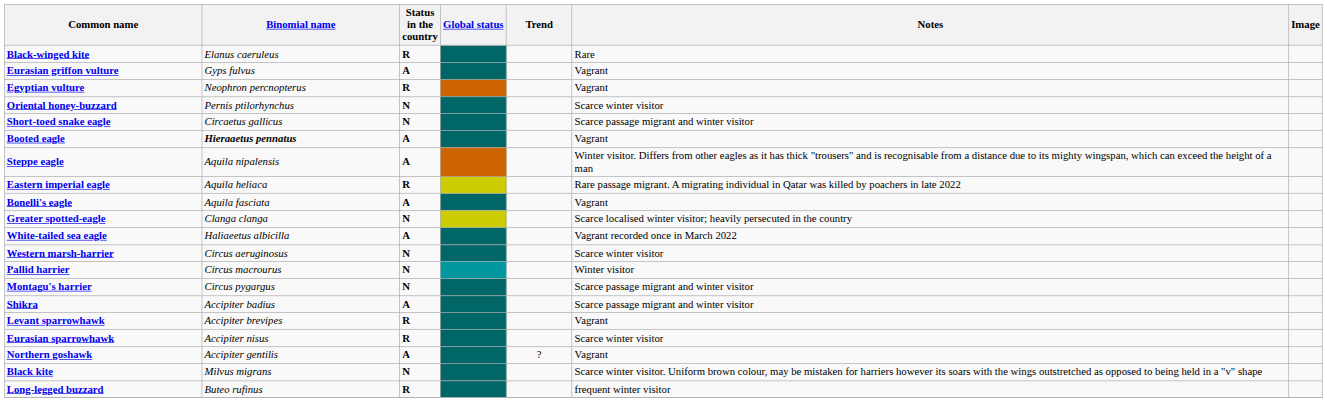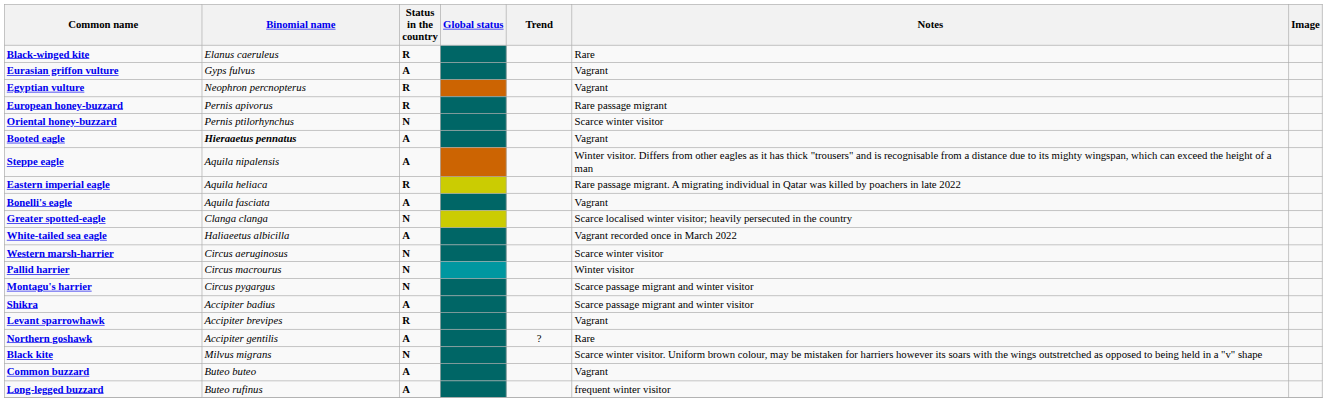 <table class="wikitable sortable">
 <tr>
 <th width="15%">Common name</th>
 <th width="15%"><a href='#'>Binomial name</a></th>
 <th data-sort-type="number" width="1%">Status in the country</th>
 <th width="5%"><a href='#'>Global status</a></th>
 <th width="5%">Trend</th>
 <th class="unsortable">Notes</th>
 <th class="unsortable">Image</th>
 </tr>
 <tr>
 <td><strong><a href='#'>Black-winged kite</a></strong></td>
 <td><em>Elanus caeruleus</em></td>
 <td><strong>R</strong></td>
 <td align=center style="background: #006666"></td>
 <td align=center></td>
 <td>Rare</td>
 <td></td>
 </tr>
 <tr>
 <td><strong><a href='#'>Eurasian griffon vulture</a></strong></td>
 <td><em>Gyps fulvus</em></td>
 <td><strong>A</strong></td>
 <td align=center style="background: #006666"></td>
 <td align=center></td>
 <td>Vagrant</td>
 <td></td>
 </tr>
 <tr>
 <td><strong><a href='#'>Egyptian vulture</a></strong></td>
 <td><em>Neophron percnopterus</em></td>
 <td><strong>R</strong></td>
 <td align=center style="background: #cc6402"></td>
 <td align=center></td>
 <td>Vagrant</td>
 <td></td>
 </tr>
 <tr>
+<td><strong><a href='#'>European honey-buzzard</a></strong></td>
+<td><em>Pernis apivorus</em></td>
+<td><strong>R</strong></td>
+<td align=center style="background: #006666"></td>
+<td align=center></td>
+<td>Rare passage migrant</td>
+<td></td>
+</tr>
+<tr>
 <td><strong><a href='#'>Oriental honey-buzzard</a></strong></td>
 <td><em>Pernis ptilorhynchus</em></td>
 <td><strong>N</strong></td>
 <td align=center style="background: #006666"></td>
 <td align=center></td>
 <td>Scarce winter visitor</td>
-<td></td>
-</tr>
-<tr>
-<td><strong><a href='#'>Short-toed snake eagle</a></strong></td>
-<td><em>Circaetus gallicus</em></td>
-<td><strong>N</strong></td>
-<td align=center style="background: #006666"></td>
-<td align=center></td>
-<td>Scarce passage migrant and winter visitor</td>
 <td></td>
 </tr>
 <tr>
 <td><strong><a href='#'>Booted eagle</a></strong></td>
 <td><strong><em>Hieraaetus pennatus</em></strong></td>
 <td><strong>A</strong></td>
 <td align=center style="background: #006666"></td>
 <td align=center></td>
 <td>Vagrant</td>
 <td></td>
 </tr>
 <tr>
 <td><strong><a href='#'>Steppe eagle</a></strong></td>
 <td><em>Aquila nipalensis</em></td>
 <td><strong>A</strong></td>
 <td align=center style="background: #cc6402"></td>
 <td align=center></td>
 <td>Winter visitor. Differs from other eagles as it has thick "trousers" and is recognisable from a distance due to its mighty wingspan, which can exceed the height of a man</td>
 <td></td>
 </tr>
 <tr>
 <td><strong><a href='#'>Eastern imperial eagle</a></strong></td>
 <td><em>Aquila heliaca</em></td>
 <td><strong>R</strong></td>
 <td align=center style="background: #cbcc02"></td>
 <td align=center></td>
 <td>Rare passage migrant. A migrating individual in Qatar was killed by poachers in late 2022</td>
 <td></td>
 </tr>
 <tr>
 <td><strong><a href='#'>Bonelli's eagle</a></strong></td>
 <td><em>Aquila fasciata</em></td>
 <td><strong>A</strong></td>
 <td align=center style="background: #006666"></td>
 <td align=center></td>
 <td>Vagrant</td>
 <td></td>
 </tr>
 <tr>
 <td><strong><a href='#'>Greater spotted-eagle</a></strong></td>
 <td><em>Clanga clanga</em></td>
 <td><strong>N</strong></td>
 <td align=center style="background: #cbcc02"></td>
 <td align=center></td>
 <td>Scarce localised winter visitor; heavily persecuted in the country</td>
 <td></td>
 </tr>
 <tr>
 <td><strong><a href='#'>White-tailed sea eagle</a></strong></td>
 <td><em>Haliaeetus albicilla</em></td>
 <td><strong>A</strong></td>
 <td align=center style="background: #006666"></td>
 <td align=center></td>
 <td>Vagrant recorded once in March 2022</td>
 <td></td>
 </tr>
 <tr>
 <td><strong><a href='#'>Western marsh-harrier</a></strong></td>
 <td><em>Circus aeruginosus</em></td>
 <td><strong>N</strong></td>
 <td align=center style="background: #006666"></td>
 <td align=center></td>
 <td>Scarce winter visitor</td>
 <td></td>
 </tr>
 <tr>
 <td><strong><a href='#'>Pallid harrier</a></strong></td>
 <td><em>Circus macrourus</em></td>
 <td><strong>N</strong></td>
 <td align=center style="background: #0097a0"></td>
 <td align=center></td>
 <td>Winter visitor</td>
 <td><br></td>
 </tr>
 <tr>
 <td><strong><a href='#'>Montagu's harrier</a></strong></td>
 <td><em>Circus pygargus</em></td>
 <td><strong>N</strong></td>
 <td align=center style="background: #006666"></td>
 <td align=center></td>
 <td>Scarce passage migrant and winter visitor</td>
 <td></td>
 </tr>
 <tr>
 <td><strong><a href='#'>Shikra</a></strong></td>
 <td><em>Accipiter badius</em></td>
 <td><strong>A</strong></td>
 <td align=center style="background: #006666"></td>
 <td align=center></td>
 <td>Scarce passage migrant and winter visitor</td>
 <td></td>
 </tr>
 <tr>
 <td><strong><a href='#'>Levant sparrowhawk</a></strong></td>
 <td><em>Accipiter brevipes</em></td>
 <td><strong>R</strong></td>
 <td align=center style="background: #006666"></td>
 <td align=center></td>
 <td>Vagrant</td>
 <td></td>
 </tr>
 <tr>
-<td><strong><a href='#'>Eurasian sparrowhawk</a></strong></td>
-<td><em>Accipiter nisus</em></td>
-<td><strong>R</strong></td>
-<td align=center style="background: #006666"></td>
-<td align=center></td>
-<td>Scarce winter visitor</td>
-<td></td>
-</tr>
-<tr>
 <td><strong><a href='#'>Northern goshawk</a></strong></td>
 <td><em>Accipiter gentilis</em></td>
 <td><strong>A</strong></td>
 <td align=center style="background: #006666"></td>
 <td align=center>?</td>
-<td>Vagrant</td>
+<td>Rare</td>
 <td></td>
 </tr>
 <tr>
 <td><strong><a href='#'>Black kite</a></strong></td>
 <td><em>Milvus migrans</em></td>
 <td><strong>N</strong></td>
 <td align=center style="background: #006666"></td>
 <td align=center></td>
 <td>Scarce winter visitor. Uniform brown colour, may be mistaken for harriers however its soars with the wings outstretched as opposed to being held in a "v" shape</td>
 <td></td>
 </tr>
 <tr>
+<td><strong><a href='#'>Common buzzard</a></strong></td>
+<td><em>Buteo buteo</em></td>
+<td><strong>A</strong></td>
+<td align=center style="background: #006666"></td>
+<td align=center></td>
+<td>Vagrant</td>
+<td></td>
+</tr>
+<tr>
 <td><strong><a href='#'>Long-legged buzzard</a></strong></td>
 <td><em>Buteo rufinus</em></td>
-<td><strong>R</strong></td>
+<td><strong>A</strong></td>
 <td align=center style="background: #006666"></td>
 <td align=center></td>
 <td>frequent winter visitor</td>
 <td></td>
 </tr>
 <tr>
 </tr>
 </table>
